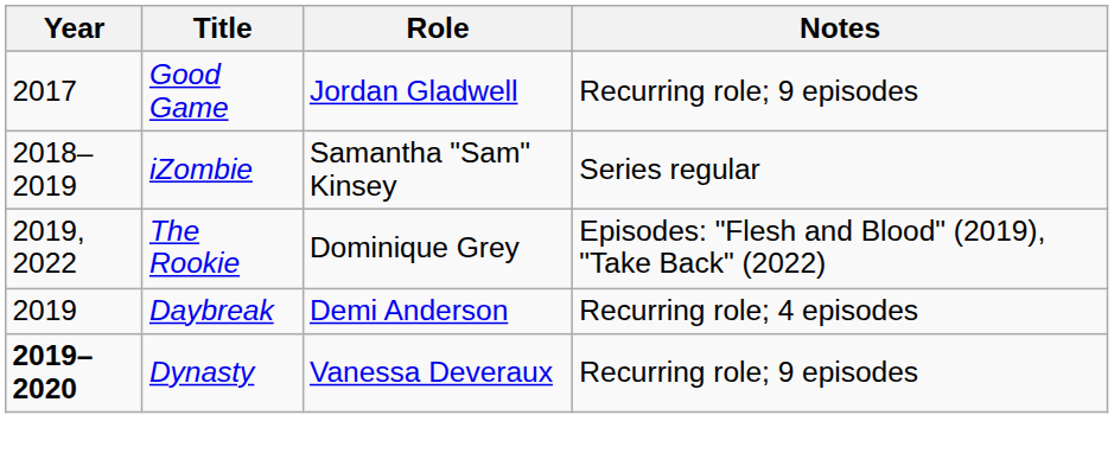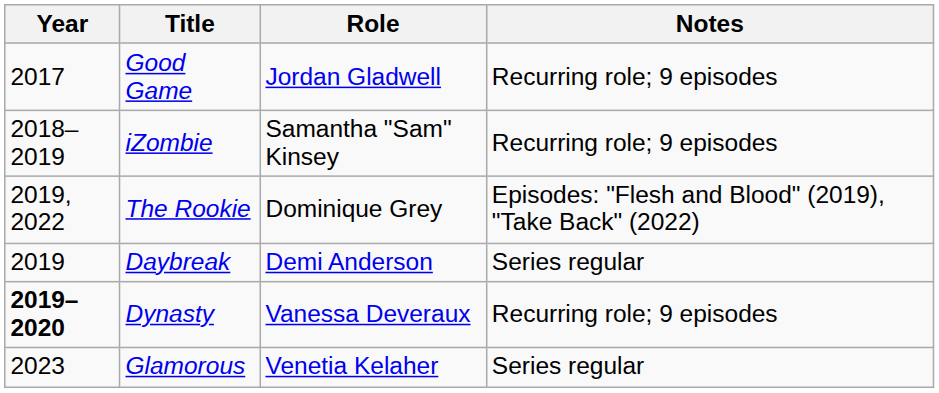 <table class="wikitable sortable">
 <tr>
 <th>Year</th>
 <th>Title</th>
 <th>Role</th>
 <th class="unsortable">Notes</th>
 </tr>
 <tr>
 <td>2017</td>
 <td><em><a href='#'>Good Game</a></em></td>
 <td><a href='#'>Jordan Gladwell</a></td>
 <td>Recurring role; 9 episodes</td>
 </tr>
 <tr>
 <td>2018–2019</td>
 <td><em><a href='#'>iZombie</a></em></td>
 <td>Samantha "Sam" Kinsey</td>
-<td>Series regular</td>
+<td>Recurring role; 9 episodes</td>
 </tr>
 <tr>
 <td>2019, 2022</td>
 <td><em><a href='#'>The Rookie</a></em></td>
 <td>Dominique Grey</td>
 <td>Episodes: "Flesh and Blood" (2019), "Take Back" (2022)</td>
 </tr>
 <tr>
 <td>2019</td>
 <td><em><a href='#'>Daybreak</a></em></td>
 <td><a href='#'>Demi Anderson</a></td>
-<td>Recurring role; 4 episodes</td>
+<td>Series regular</td>
 </tr>
 <tr>
 <td><strong>2019–2020</strong></td>
 <td><em><a href='#'>Dynasty</a></em></td>
 <td><a href='#'>Vanessa Deveraux</a></td>
 <td>Recurring role; 9 episodes</td>
 </tr>
+<tr>
+<td>2023</td>
+<td><em><a href='#'>Glamorous</a></em></td>
+<td><a href='#'>Venetia Kelaher</a></td>
+<td>Series regular</td>
+</tr>
 </table>
